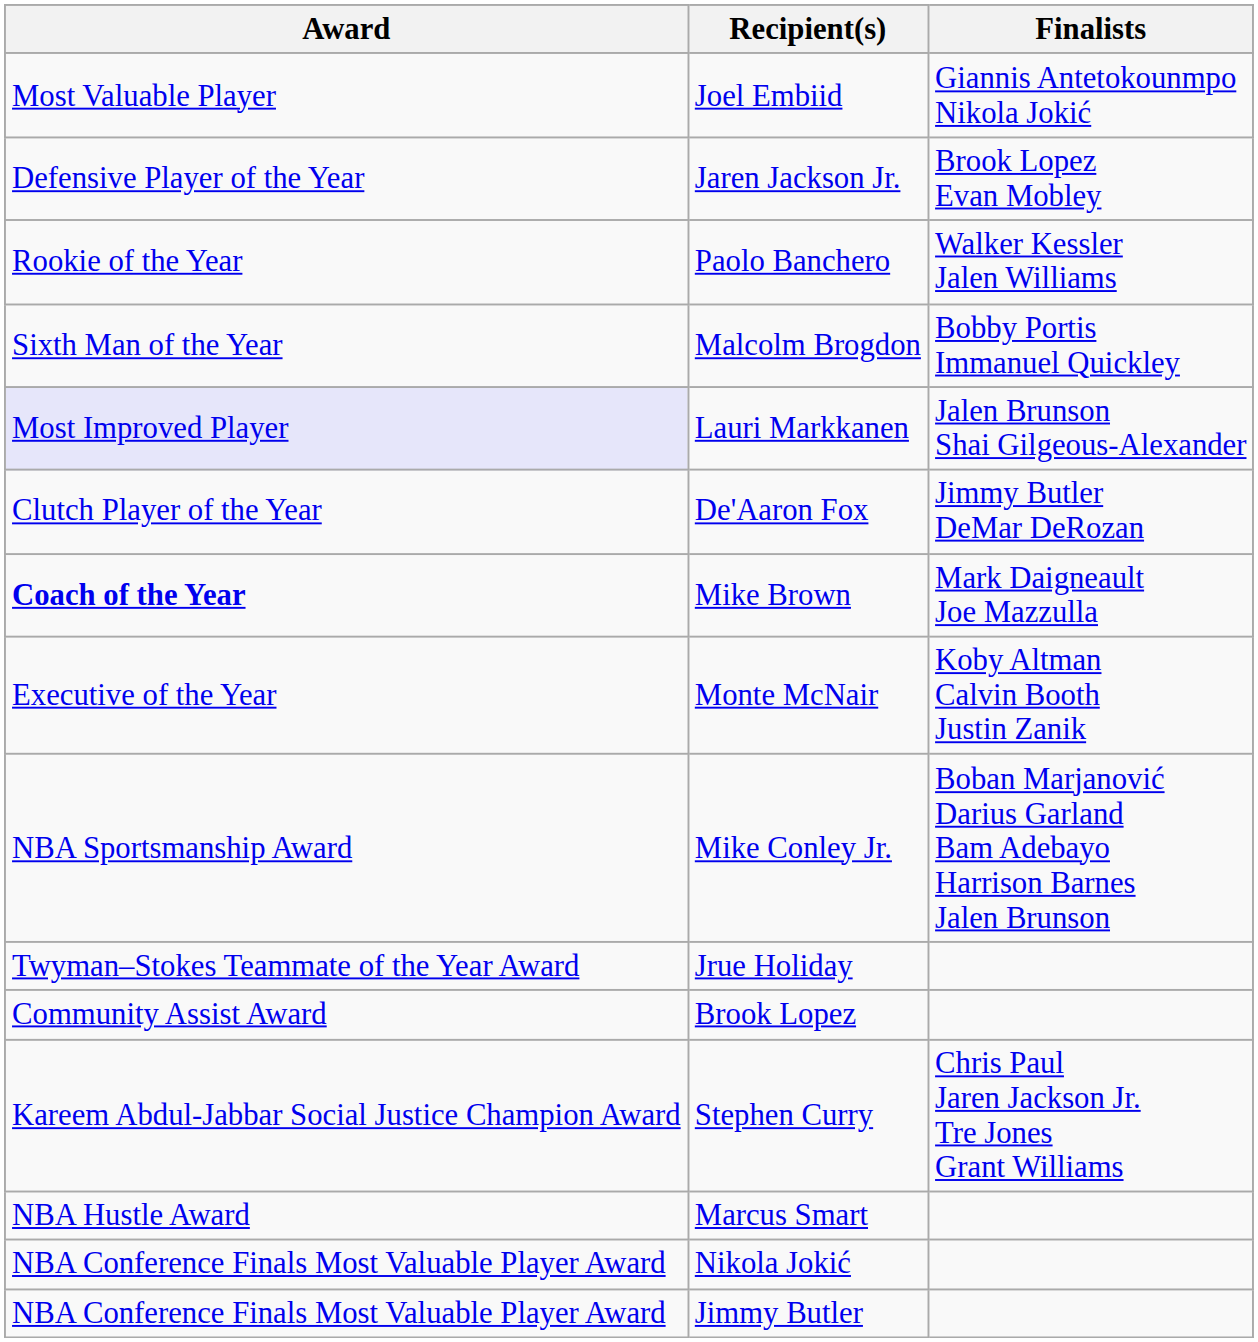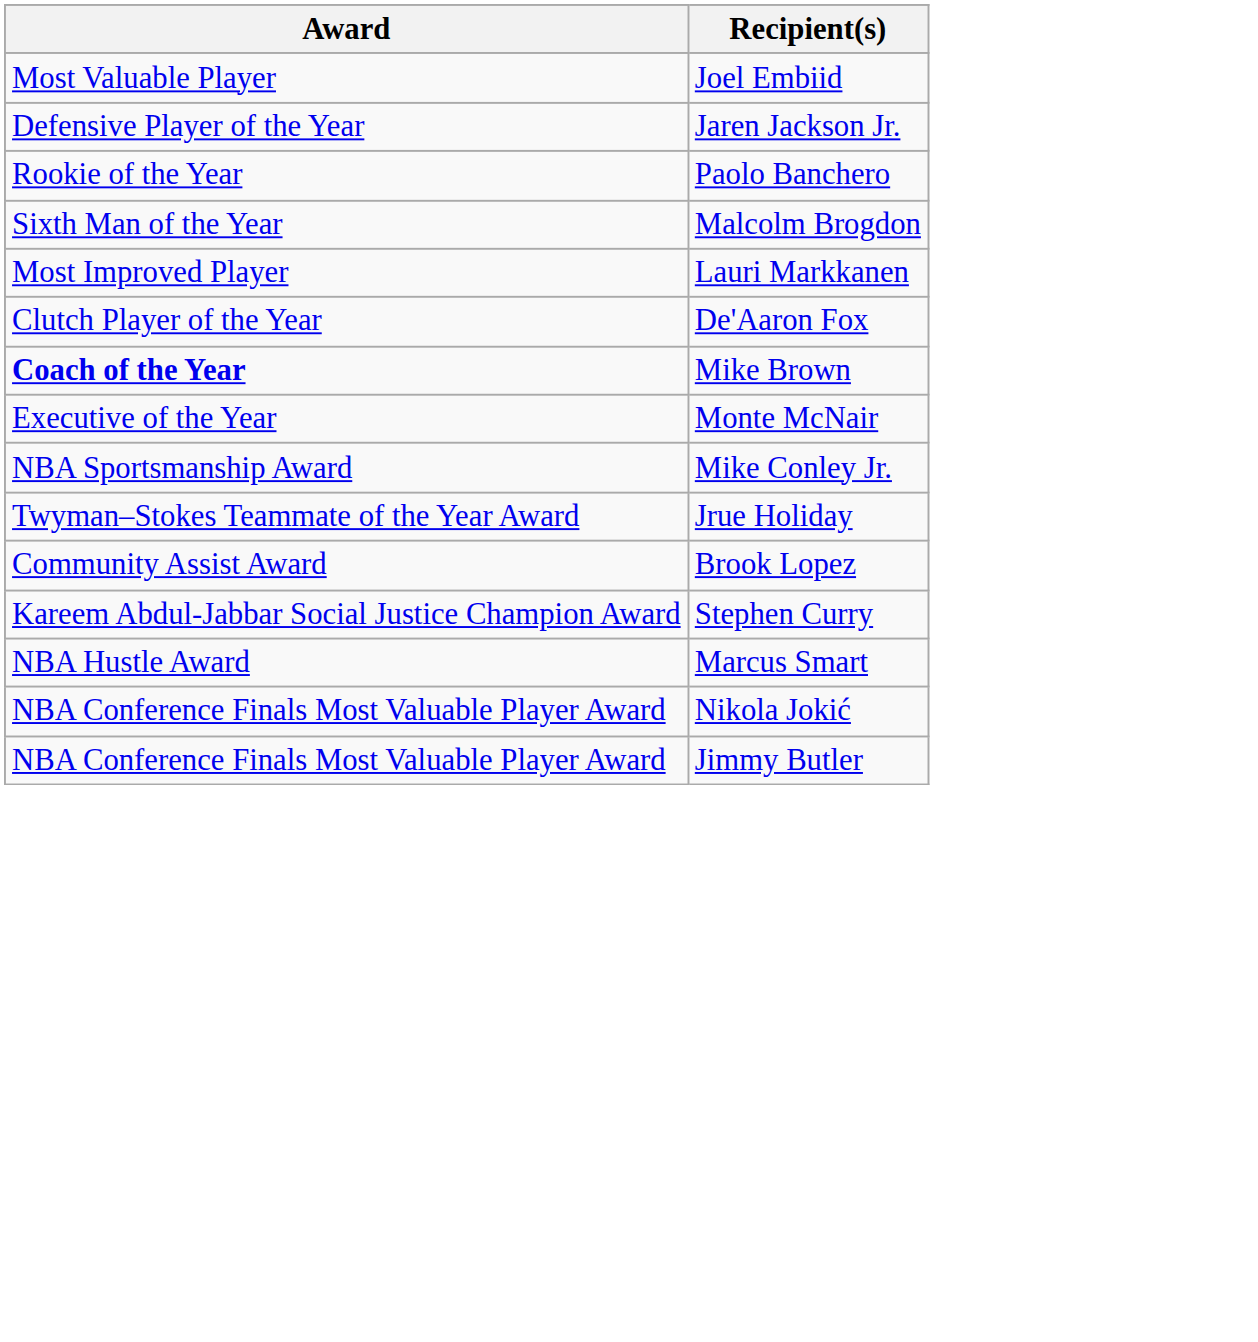 <table class="wikitable">
 <tr>
 <th>Award</th>
 <th>Recipient(s)</th>
-<th>Finalists</th>
 </tr>
 <tr>
 <td><a href='#'>Most Valuable Player</a></td>
 <td><a href='#'>Joel Embiid</a> </td>
-<td><a href='#'>Giannis Antetokounmpo</a> <br><a href='#'>Nikola Jokić</a> </td>
 </tr>
 <tr>
 <td><a href='#'>Defensive Player of the Year</a></td>
 <td><a href='#'>Jaren Jackson Jr.</a> </td>
-<td><a href='#'>Brook Lopez</a> <br><a href='#'>Evan Mobley</a> </td>
 </tr>
 <tr>
 <td><a href='#'>Rookie of the Year</a></td>
 <td><a href='#'>Paolo Banchero</a> </td>
-<td><a href='#'>Walker Kessler</a> <br><a href='#'>Jalen Williams</a> </td>
 </tr>
 <tr>
 <td><a href='#'>Sixth Man of the Year</a></td>
 <td><a href='#'>Malcolm Brogdon</a> </td>
-<td><a href='#'>Bobby Portis</a> <br><a href='#'>Immanuel Quickley</a> </td>
 </tr>
 <tr>
-<td style="background: lavender;"><a href='#'>Most Improved Player</a></td>
+<td><a href='#'>Most Improved Player</a></td>
 <td><a href='#'>Lauri Markkanen</a> </td>
-<td><a href='#'>Jalen Brunson</a> <br><a href='#'>Shai Gilgeous-Alexander</a> </td>
 </tr>
 <tr>
 <td><a href='#'>Clutch Player of the Year</a></td>
 <td><a href='#'>De'Aaron Fox</a> </td>
-<td><a href='#'>Jimmy Butler</a> <br><a href='#'>DeMar DeRozan</a> </td>
 </tr>
 <tr>
 <td><strong><a href='#'>Coach of the Year</a></strong></td>
 <td><a href='#'>Mike Brown</a> </td>
-<td><a href='#'>Mark Daigneault</a> <br><a href='#'>Joe Mazzulla</a> </td>
 </tr>
 <tr>
 <td><a href='#'>Executive of the Year</a></td>
 <td><a href='#'>Monte McNair</a> </td>
-<td><a href='#'>Koby Altman</a> <br><a href='#'>Calvin Booth</a> <br><a href='#'>Justin Zanik</a> </td>
 </tr>
 <tr>
 <td><a href='#'>NBA Sportsmanship Award</a></td>
 <td><a href='#'>Mike Conley Jr.</a> </td>
-<td><a href='#'>Boban Marjanović</a> <br><a href='#'>Darius Garland</a> <br><a href='#'>Bam Adebayo</a> <br><a href='#'>Harrison Barnes</a> <br><a href='#'>Jalen Brunson</a> </td>
 </tr>
 <tr>
 <td><a href='#'>Twyman–Stokes Teammate of the Year Award</a></td>
 <td><a href='#'>Jrue Holiday</a> </td>
-<td></td>
 </tr>
 <tr>
 <td><a href='#'>Community Assist Award</a></td>
 <td><a href='#'>Brook Lopez</a> </td>
-<td></td>
 </tr>
 <tr>
 <td><a href='#'>Kareem Abdul-Jabbar Social Justice Champion Award</a></td>
 <td><a href='#'>Stephen Curry</a> </td>
-<td><a href='#'>Chris Paul</a> <br><a href='#'>Jaren Jackson Jr.</a> <br><a href='#'>Tre Jones</a> <br><a href='#'>Grant Williams</a> </td>
 </tr>
 <tr>
 <td><a href='#'>NBA Hustle Award</a></td>
 <td><a href='#'>Marcus Smart</a> </td>
-<td></td>
 </tr>
 <tr>
 <td><a href='#'>NBA Conference Finals Most Valuable Player Award</a> </td>
 <td><a href='#'>Nikola Jokić</a> </td>
-<td></td>
 </tr>
 <tr>
 <td><a href='#'>NBA Conference Finals Most Valuable Player Award</a> </td>
 <td><a href='#'>Jimmy Butler</a> </td>
-<td></td>
 </tr>
 </table>
